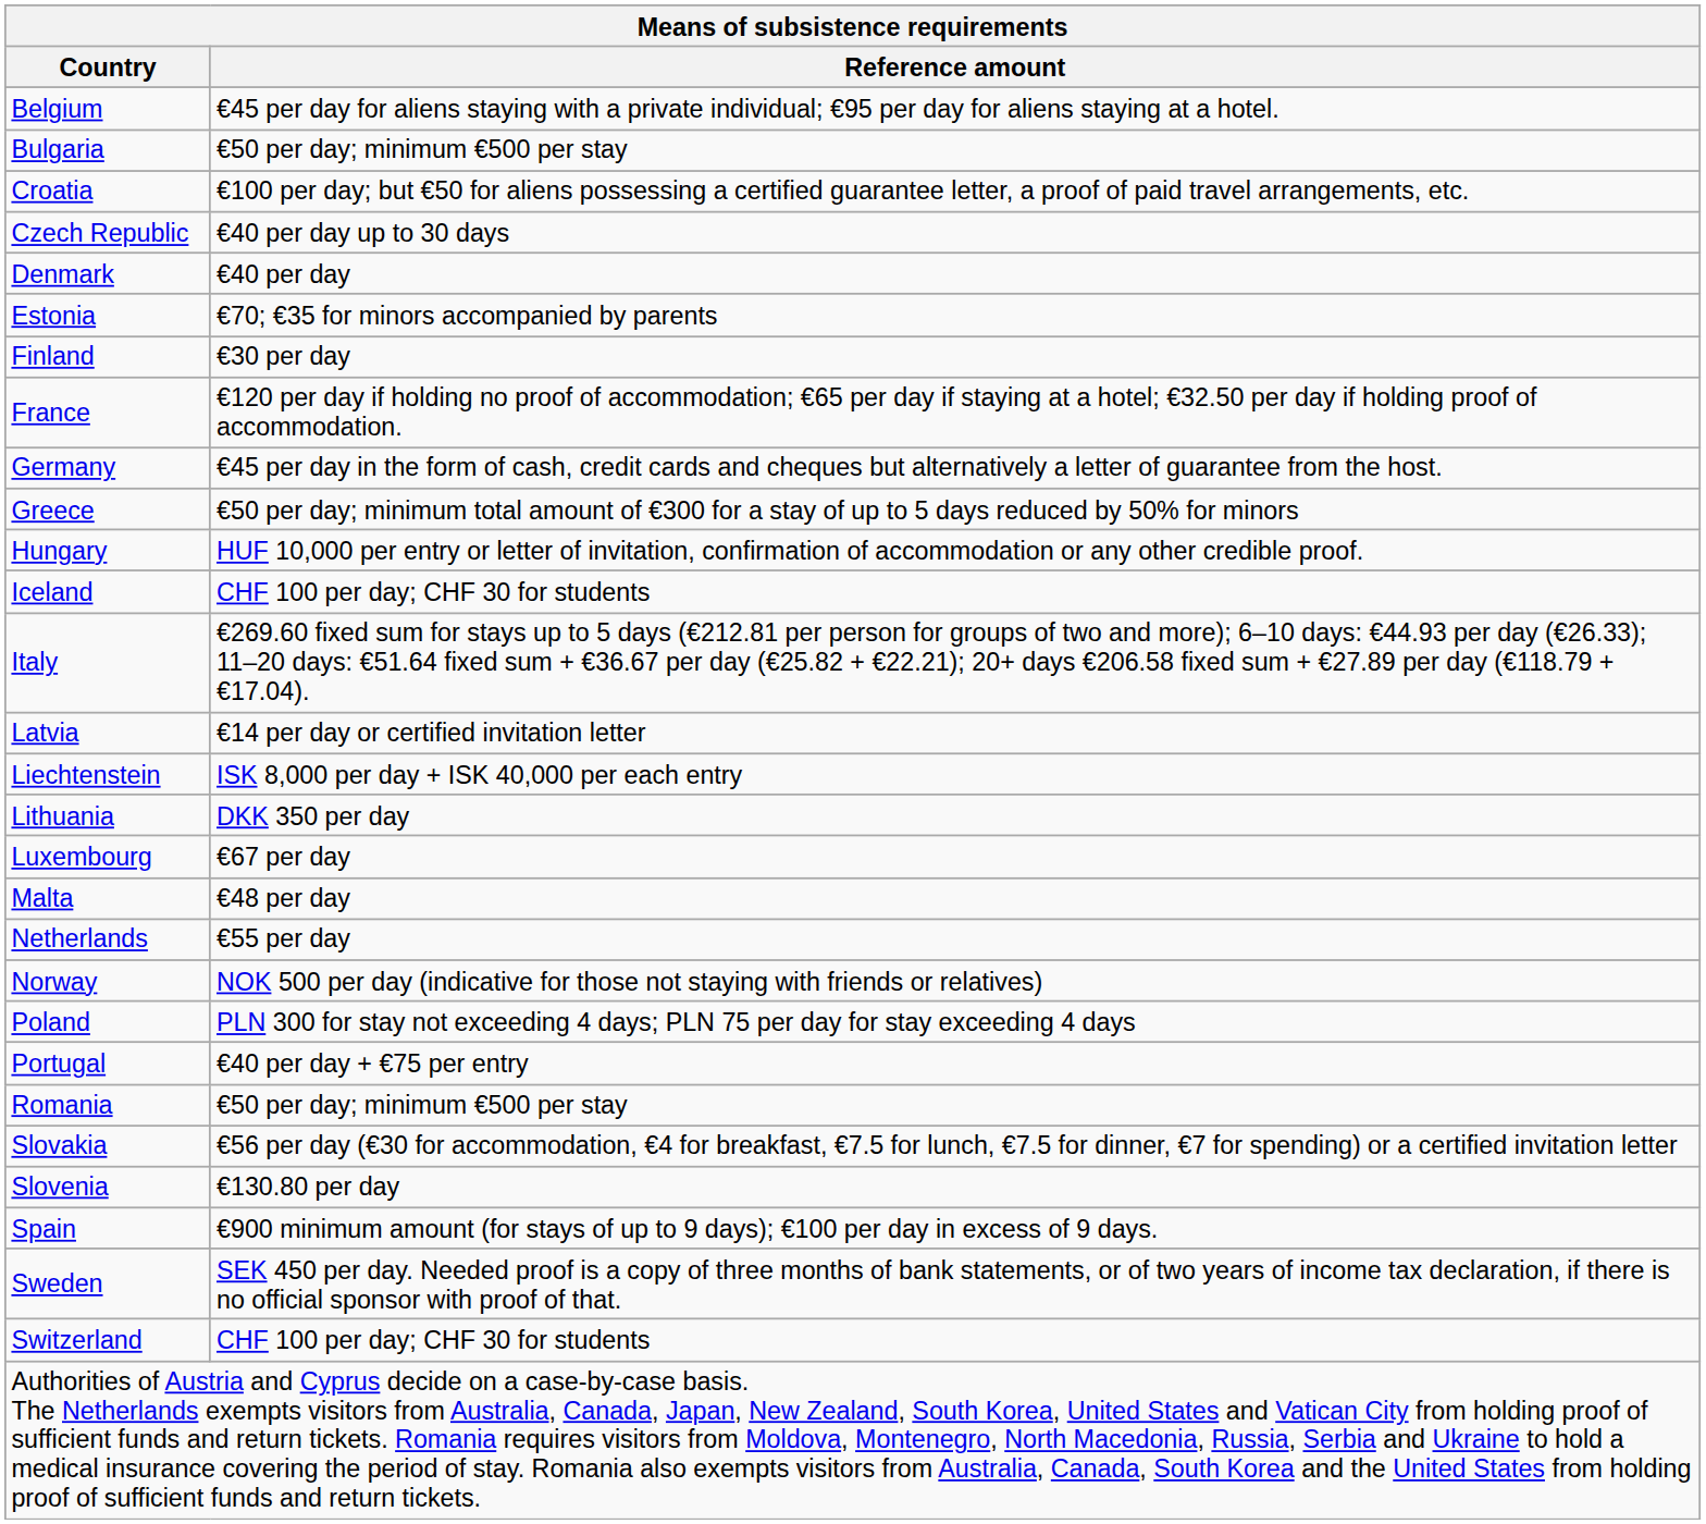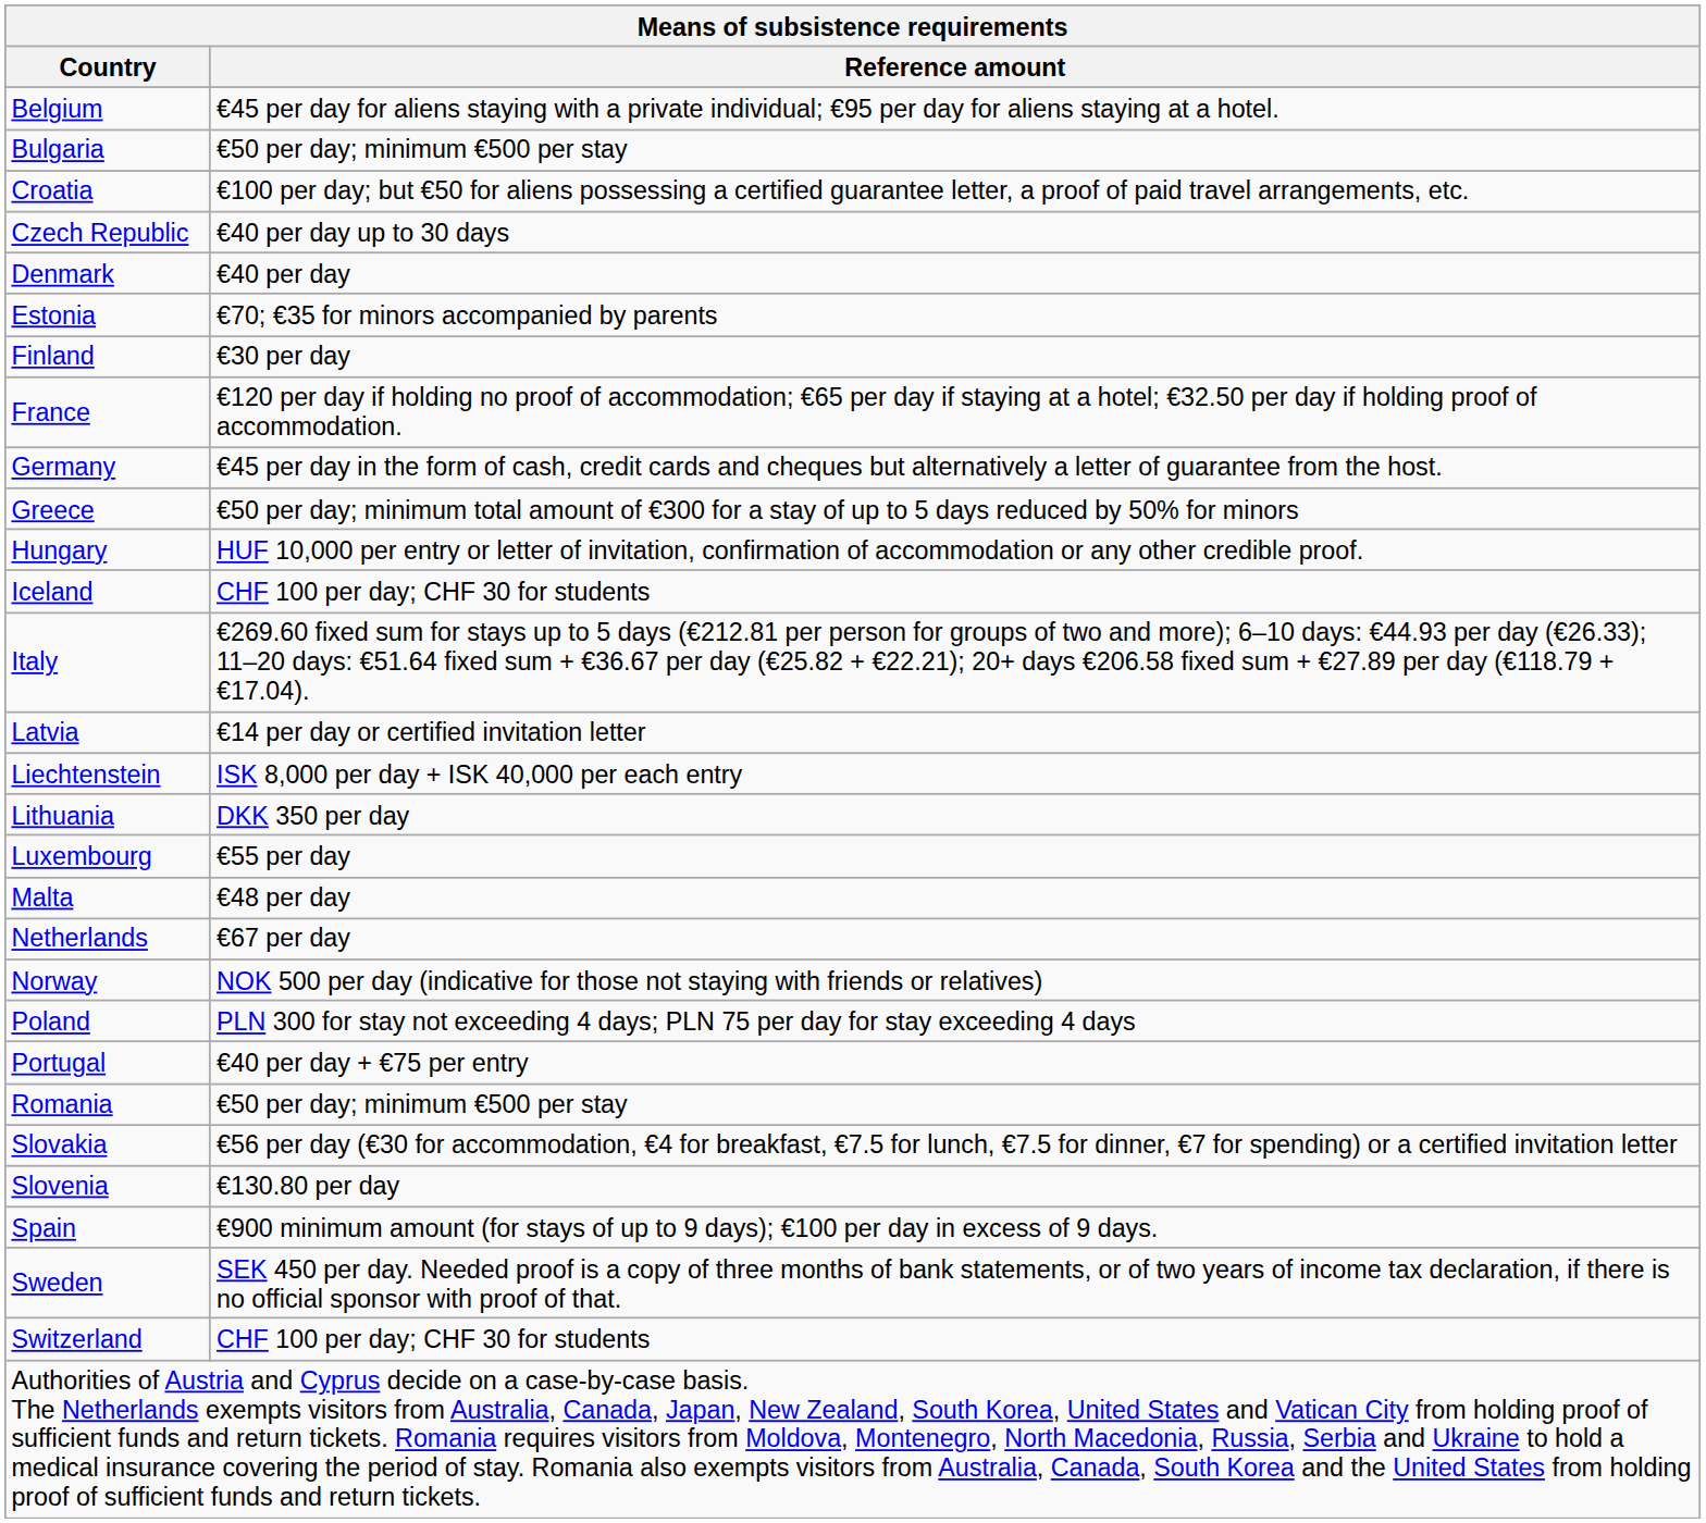 <table class="wikitable collapsible collapsed" style="table-layout: fixed; font-size:small">
 <tr>
 <th colspan=2>Means of subsistence requirements</th>
 </tr>
 <tr>
 <th>Country</th>
 <th>Reference amount</th>
 </tr>
 <tr>
 <td><a href='#'>Belgium</a></td>
 <td>€45 per day for aliens staying with a private individual; €95 per day for aliens staying at a hotel.</td>
 </tr>
 <tr>
 <td><a href='#'>Bulgaria</a></td>
 <td>€50 per day; minimum €500 per stay</td>
 </tr>
 <tr>
 <td><a href='#'>Croatia</a></td>
 <td>€100 per day; but €50 for aliens possessing a certified guarantee letter, a proof of paid travel arrangements, etc.</td>
 </tr>
 <tr>
 <td><a href='#'>Czech Republic</a></td>
 <td>€40 per day up to 30 days</td>
 </tr>
 <tr>
 <td><a href='#'>Denmark</a></td>
 <td>€40 per day</td>
 </tr>
 <tr>
 <td><a href='#'>Estonia</a></td>
 <td>€70; €35 for minors accompanied by parents</td>
 </tr>
 <tr>
 <td><a href='#'>Finland</a></td>
 <td>€30 per day</td>
 </tr>
 <tr>
 <td><a href='#'>France</a></td>
 <td>€120 per day if holding no proof of accommodation; €65 per day if staying at a hotel; €32.50 per day if holding proof of accommodation.</td>
 </tr>
 <tr>
 <td><a href='#'>Germany</a></td>
 <td>€45 per day in the form of cash, credit cards and cheques but alternatively a letter of guarantee from the host.</td>
 </tr>
 <tr>
 <td><a href='#'>Greece</a></td>
 <td>€50 per day; minimum total amount of €300 for a stay of up to 5 days reduced by 50% for minors</td>
 </tr>
 <tr>
 <td><a href='#'>Hungary</a></td>
 <td><a href='#'>HUF</a> 10,000 per entry or letter of invitation, confirmation of accommodation or any other credible proof.</td>
 </tr>
 <tr>
 <td><a href='#'>Iceland</a></td>
 <td><a href='#'>CHF</a> 100 per day; CHF 30 for students</td>
 </tr>
 <tr>
 <td><a href='#'>Italy</a></td>
 <td>€269.60 fixed sum for stays up to 5 days (€212.81 per person for groups of two and more); 6–10 days: €44.93 per day (€26.33); 11–20 days: €51.64 fixed sum + €36.67 per day (€25.82 + €22.21); 20+ days €206.58 fixed sum + €27.89 per day (€118.79 + €17.04).</td>
 </tr>
 <tr>
 <td><a href='#'>Latvia</a></td>
 <td>€14 per day or certified invitation letter</td>
 </tr>
 <tr>
 <td><a href='#'>Liechtenstein</a></td>
 <td><a href='#'>ISK</a> 8,000 per day + ISK 40,000 per each entry</td>
 </tr>
 <tr>
 <td><a href='#'>Lithuania</a></td>
 <td><a href='#'>DKK</a> 350 per day</td>
 </tr>
 <tr>
 <td><a href='#'>Luxembourg</a></td>
-<td>€67 per day</td>
+<td>€55 per day</td>
 </tr>
 <tr>
 <td><a href='#'>Malta</a></td>
 <td>€48 per day</td>
 </tr>
 <tr>
 <td><a href='#'>Netherlands</a></td>
-<td>€55 per day</td>
+<td>€67 per day</td>
 </tr>
 <tr>
 <td><a href='#'>Norway</a></td>
 <td><a href='#'>NOK</a> 500 per day (indicative for those not staying with friends or relatives)</td>
 </tr>
 <tr>
 <td><a href='#'>Poland</a></td>
 <td><a href='#'>PLN</a> 300 for stay not exceeding 4 days; PLN 75 per day for stay exceeding 4 days</td>
 </tr>
 <tr>
 <td><a href='#'>Portugal</a></td>
 <td>€40 per day + €75 per entry</td>
 </tr>
 <tr>
 <td><a href='#'>Romania</a></td>
 <td>€50 per day; minimum €500 per stay</td>
 </tr>
 <tr>
 <td><a href='#'>Slovakia</a></td>
 <td>€56 per day (€30 for accommodation, €4 for breakfast, €7.5 for lunch, €7.5 for dinner, €7 for spending) or a certified invitation letter</td>
 </tr>
 <tr>
 <td><a href='#'>Slovenia</a></td>
 <td>€130.80 per day</td>
 </tr>
 <tr>
 <td><a href='#'>Spain</a></td>
 <td>€900 minimum amount (for stays of up to 9 days); €100 per day in excess of 9 days.</td>
 </tr>
 <tr>
 <td><a href='#'>Sweden</a></td>
 <td><a href='#'>SEK</a> 450 per day. Needed proof is a copy of three months of bank statements, or of two years of income tax declaration, if there is no official sponsor with proof of that.</td>
 </tr>
 <tr>
 <td><a href='#'>Switzerland</a></td>
 <td><a href='#'>CHF</a> 100 per day; CHF 30 for students</td>
 </tr>
 <tr>
 <td colspan=2>Authorities of <a href='#'>Austria</a> and <a href='#'>Cyprus</a> decide on a case-by-case basis.<br>The <a href='#'>Netherlands</a> exempts visitors from <a href='#'>Australia</a>, <a href='#'>Canada</a>, <a href='#'>Japan</a>, <a href='#'>New Zealand</a>, <a href='#'>South Korea</a>, <a href='#'>United States</a> and <a href='#'>Vatican City</a> from holding proof of sufficient funds and return tickets. <a href='#'>Romania</a> requires visitors from <a href='#'>Moldova</a>, <a href='#'>Montenegro</a>, <a href='#'>North Macedonia</a>, <a href='#'>Russia</a>, <a href='#'>Serbia</a> and <a href='#'>Ukraine</a> to hold a medical insurance covering the period of stay. Romania also exempts visitors from <a href='#'>Australia</a>, <a href='#'>Canada</a>, <a href='#'>South Korea</a> and the <a href='#'>United States</a> from holding proof of sufficient funds and return tickets.</td>
 </tr>
 </table>
